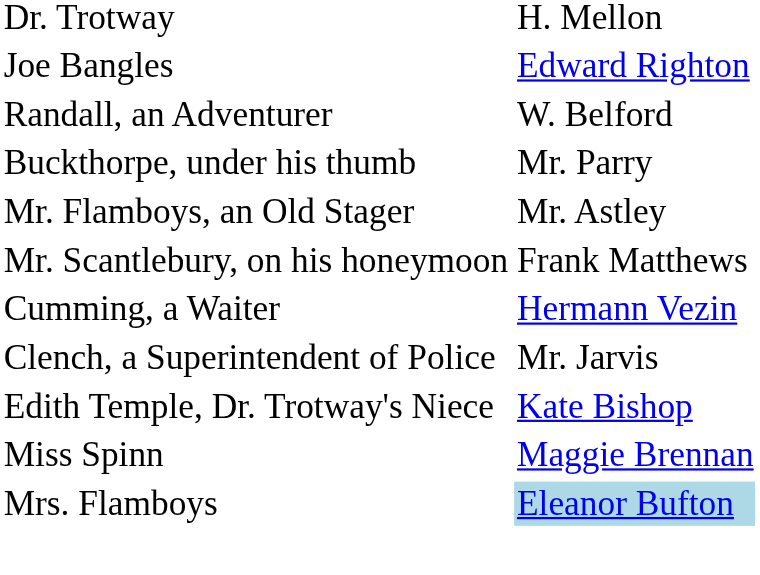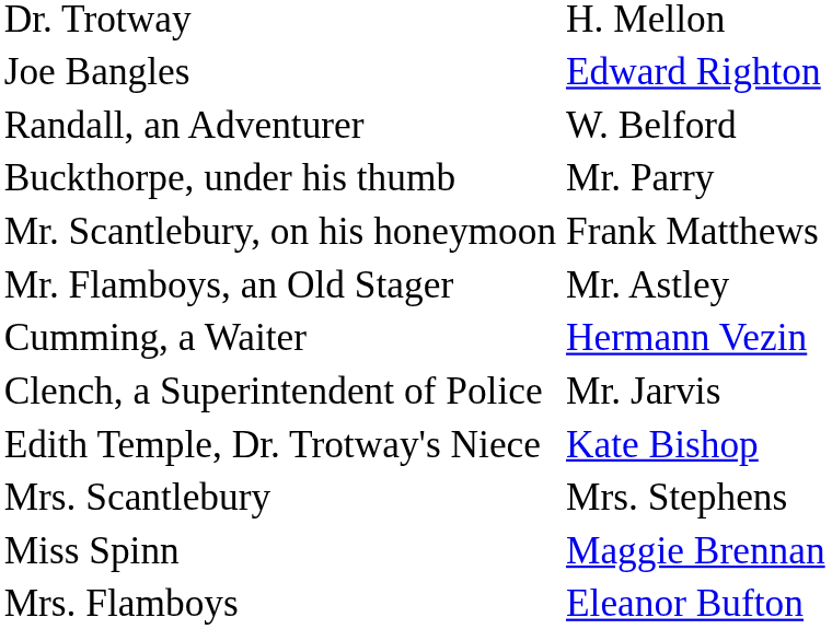 <table>
 <tr>
 <td>Dr. Trotway</td>
 <td>H. Mellon</td>
 </tr>
 <tr>
 <td>Joe Bangles</td>
 <td><a href='#'>Edward Righton</a></td>
 </tr>
 <tr>
 <td>Randall, an Adventurer</td>
 <td>W. Belford</td>
 </tr>
 <tr>
 <td>Buckthorpe, under his thumb</td>
 <td>Mr. Parry</td>
 </tr>
 <tr>
+<td>Mr. Scantlebury, on his honeymoon</td>
+<td>Frank Matthews</td>
+</tr>
+<tr>
 <td>Mr. Flamboys, an Old Stager</td>
 <td>Mr. Astley</td>
-</tr>
-<tr>
-<td>Mr. Scantlebury, on his honeymoon</td>
-<td>Frank Matthews</td>
 </tr>
 <tr>
 <td>Cumming, a Waiter</td>
 <td><a href='#'>Hermann Vezin</a></td>
 </tr>
 <tr>
 <td>Clench, a Superintendent of Police</td>
 <td>Mr. Jarvis</td>
 </tr>
 <tr>
 <td>Edith Temple, Dr. Trotway's Niece</td>
 <td><a href='#'>Kate Bishop</a></td>
 </tr>
 <tr>
+<td>Mrs. Scantlebury</td>
+<td>Mrs. Stephens</td>
+</tr>
+<tr>
 <td>Miss Spinn</td>
 <td><a href='#'>Maggie Brennan</a></td>
 </tr>
 <tr>
 <td>Mrs. Flamboys</td>
-<td style="background: lightblue;"><a href='#'>Eleanor Bufton</a></td>
+<td><a href='#'>Eleanor Bufton</a></td>
 </tr>
 </table>
